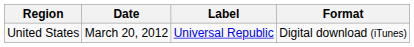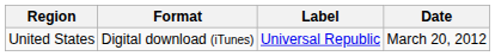 <table class=wikitable>
 <tr>
 <th>Region</th>
+<th>Format</th>
+<th>Label</th>
 <th>Date</th>
-<th>Label</th>
-<th>Format</th>
 </tr>
 <tr>
 <td>United States</td>
+<td>Digital download <small>(iTunes)</small></td>
+<td><a href='#'>Universal Republic</a></td>
 <td>March 20, 2012</td>
-<td><a href='#'>Universal Republic</a></td>
-<td>Digital download <small>(iTunes)</small></td>
 </tr>
 </table>
